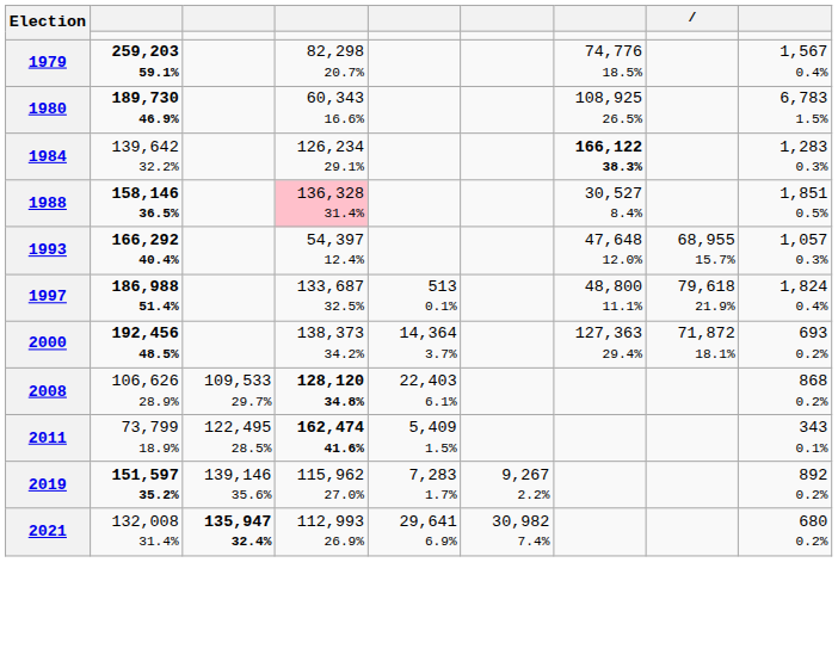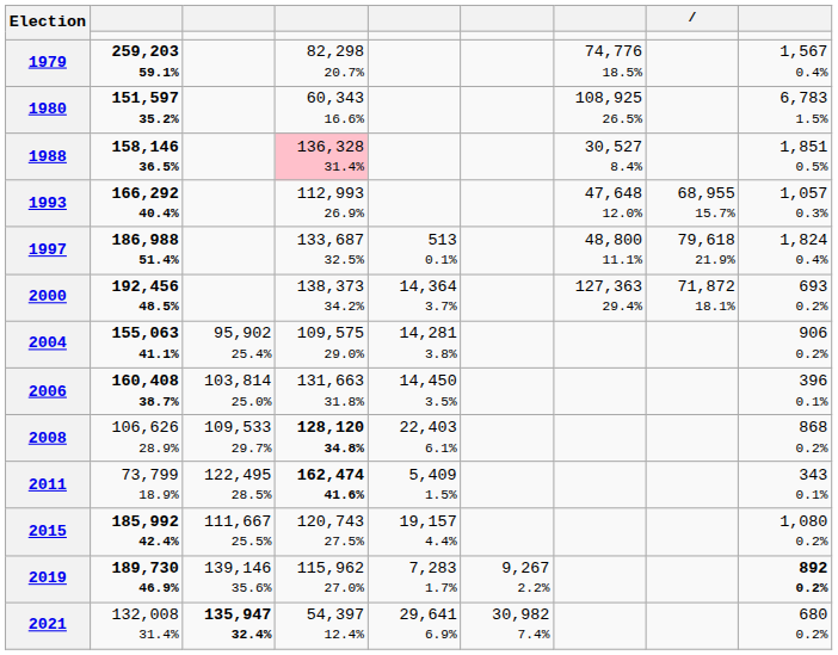 <table class="wikitable" style="text-align:right; line-height:16px">
 <tr>
 <th rowspan="2" width="20">Election</th>
 <th width="70" style="font-size:85%"></th>
 <th width="70" style="font-size:85%"></th>
 <th width="70" style="font-size:85%"></th>
 <th width="70" style="font-size:85%"></th>
 <th width="70" style="font-size:85%"></th>
 <th width="70" style="font-size:85%"></th>
 <th width="70" style="font-size:85%"> /<br></th>
 <th width="70" style="font-size:85%"></th>
 </tr>
 <tr>
 <td></td>
 <td></td>
 <td></td>
 <td></td>
 <td></td>
 <td></td>
 <td></td>
 <td></td>
 </tr>
 <tr>
 <th scope="row"><a href='#'>1979</a></th>
 <td><strong>259,203<br><small>59.1%</small></strong></td>
 <td></td>
 <td>82,298<br><small>20.7%</small></td>
 <td></td>
 <td></td>
 <td>74,776<br><small>18.5%</small></td>
 <td></td>
 <td>1,567<br><small>0.4%</small></td>
 </tr>
 <tr>
 <th scope="row"><a href='#'>1980</a></th>
-<td><strong>189,730<br><small>46.9%</small></strong></td>
+<td><strong>151,597<br><small>35.2%</small></strong></td>
 <td></td>
 <td>60,343<br><small>16.6%</small></td>
 <td></td>
 <td></td>
 <td>108,925<br><small>26.5%</small></td>
 <td></td>
 <td>6,783<br><small>1.5%</small></td>
-</tr>
-<tr>
-<th scope="row"><a href='#'>1984</a></th>
-<td>139,642<br><small>32.2%</small></td>
-<td></td>
-<td>126,234<br><small>29.1%</small></td>
-<td></td>
-<td></td>
-<td><strong>166,122<br><small>38.3%</small></strong></td>
-<td></td>
-<td>1,283<br><small>0.3%</small></td>
 </tr>
 <tr>
 <th scope="row"><a href='#'>1988</a></th>
 <td><strong>158,146<br><small>36.5%</small></strong></td>
 <td></td>
 <td style="background: pink;">136,328<br><small>31.4%</small></td>
 <td></td>
 <td></td>
 <td>30,527<br><small>8.4%</small></td>
 <td></td>
 <td>1,851<br><small>0.5%</small></td>
 </tr>
 <tr>
 <th scope="row"><a href='#'>1993</a></th>
 <td><strong>166,292<br><small>40.4%</small></strong></td>
 <td></td>
-<td>54,397<br><small>12.4%</small></td>
+<td>112,993<br><small>26.9%</small></td>
 <td></td>
 <td></td>
 <td>47,648<br><small>12.0%</small></td>
 <td>68,955<br><small>15.7%</small></td>
 <td>1,057<br><small>0.3%</small></td>
 </tr>
 <tr>
 <th scope="row"><a href='#'>1997</a></th>
 <td><strong>186,988<br><small>51.4%</small></strong></td>
 <td></td>
 <td>133,687<br><small>32.5%</small></td>
 <td>513<br><small>0.1%</small></td>
 <td></td>
 <td>48,800<br><small>11.1%</small></td>
 <td>79,618<br><small>21.9%</small></td>
 <td>1,824<br><small>0.4%</small></td>
 </tr>
 <tr>
 <th scope="row"><a href='#'>2000</a></th>
 <td><strong>192,456<br><small>48.5%</small></strong></td>
 <td></td>
 <td>138,373<br><small>34.2%</small></td>
 <td>14,364<br><small>3.7%</small></td>
 <td></td>
 <td>127,363<br><small>29.4%</small></td>
 <td>71,872<br><small>18.1%</small></td>
 <td>693<br><small>0.2%</small></td>
 </tr>
 <tr>
+<th scope="row"><a href='#'>2004</a></th>
+<td><strong>155,063<br><small>41.1%</small></strong></td>
+<td>95,902<br><small>25.4%</small></td>
+<td>109,575<br><small>29.0%</small></td>
+<td>14,281<br><small>3.8%</small></td>
+<td></td>
+<td></td>
+<td></td>
+<td>906<br><small>0.2%</small></td>
+</tr>
+<tr>
+<th scope="row"><a href='#'>2006</a></th>
+<td><strong>160,408<br><small>38.7%</small></strong></td>
+<td>103,814<br><small>25.0%</small></td>
+<td>131,663<br><small>31.8%</small></td>
+<td>14,450<br><small>3.5%</small></td>
+<td></td>
+<td></td>
+<td></td>
+<td>396<br><small>0.1%</small></td>
+</tr>
+<tr>
 <th scope="row"><a href='#'>2008</a></th>
 <td>106,626<br><small>28.9%</small></td>
 <td>109,533<br><small>29.7%</small></td>
 <td><strong>128,120<br><small>34.8%</small></strong></td>
 <td>22,403<br><small>6.1%</small></td>
 <td></td>
 <td></td>
 <td></td>
 <td>868<br><small>0.2%</small></td>
 </tr>
 <tr>
 <th scope="row"><a href='#'>2011</a></th>
 <td>73,799<br><small>18.9%</small></td>
 <td>122,495<br><small>28.5%</small></td>
 <td><strong>162,474<br><small>41.6%</small></strong></td>
 <td>5,409<br><small>1.5%</small></td>
 <td></td>
 <td></td>
 <td></td>
 <td>343<br><small>0.1%</small></td>
 </tr>
 <tr>
+<th scope="row"><a href='#'>2015</a></th>
+<td><strong>185,992<br><small>42.4%</small></strong></td>
+<td>111,667<br><small>25.5%</small></td>
+<td>120,743<br><small>27.5%</small></td>
+<td>19,157<br><small>4.4%</small></td>
+<td></td>
+<td></td>
+<td></td>
+<td>1,080<br><small>0.2%</small></td>
+</tr>
+<tr>
 <th scope="row"><a href='#'>2019</a></th>
-<td><strong>151,597<br><small>35.2%</small></strong></td>
+<td><strong>189,730<br><small>46.9%</small></strong></td>
 <td>139,146<br><small>35.6%</small></td>
 <td>115,962<br><small>27.0%</small></td>
 <td>7,283<br><small>1.7%</small></td>
 <td>9,267<br><small>2.2%</small></td>
 <td></td>
 <td></td>
-<td>892<br><small>0.2%</small></td>
+<td><strong>892<br><small>0.2%</small></strong></td>
 </tr>
 <tr>
 <th scope="row"><a href='#'>2021</a></th>
 <td>132,008<br><small>31.4%</small></td>
 <td><strong>135,947<br><small>32.4%</small></strong></td>
-<td>112,993<br><small>26.9%</small></td>
+<td>54,397<br><small>12.4%</small></td>
 <td>29,641<br><small>6.9%</small></td>
 <td>30,982<br><small>7.4%</small></td>
 <td></td>
 <td></td>
 <td>680<br><small>0.2%</small></td>
 </tr>
 </table>
